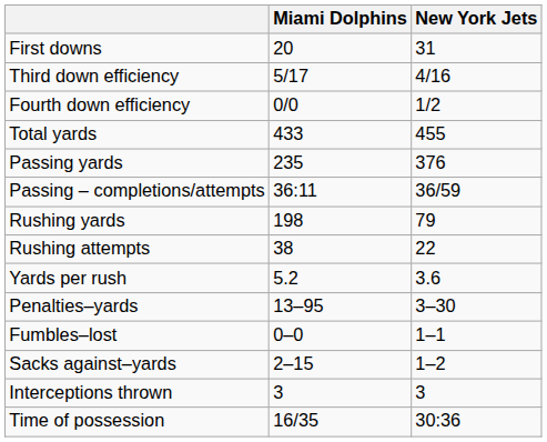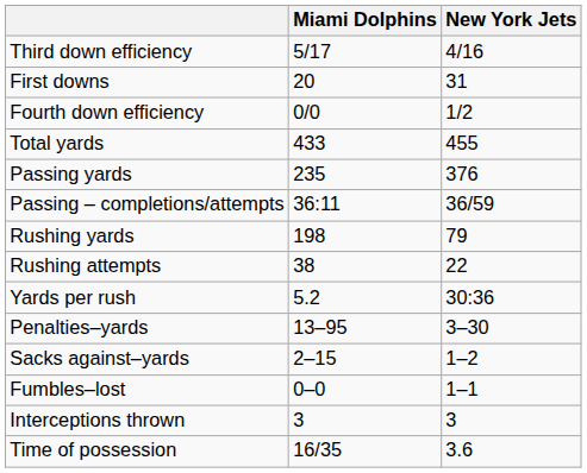 <table class="wikitable">
 <tr>
 <th></th>
 <th>Miami Dolphins</th>
 <th>New York Jets</th>
 </tr>
 <tr>
+<td>Third down efficiency</td>
+<td>5/17</td>
+<td>4/16</td>
+</tr>
+<tr>
 <td>First downs</td>
 <td>20</td>
 <td>31</td>
-</tr>
-<tr>
-<td>Third down efficiency</td>
-<td>5/17</td>
-<td>4/16</td>
 </tr>
 <tr>
 <td>Fourth down efficiency</td>
 <td>0/0</td>
 <td>1/2</td>
 </tr>
 <tr>
 <td>Total yards</td>
 <td>433</td>
 <td>455</td>
 </tr>
 <tr>
 <td>Passing yards</td>
 <td>235</td>
 <td>376</td>
 </tr>
 <tr>
 <td>Passing – completions/attempts</td>
 <td>36:11</td>
 <td>36/59</td>
 </tr>
 <tr>
 <td>Rushing yards</td>
 <td>198</td>
 <td>79</td>
 </tr>
 <tr>
 <td>Rushing attempts</td>
 <td>38</td>
 <td>22</td>
 </tr>
 <tr>
 <td>Yards per rush</td>
 <td>5.2</td>
-<td>3.6</td>
+<td>30:36</td>
 </tr>
 <tr>
 <td>Penalties–yards</td>
 <td>13–95</td>
 <td>3–30</td>
 </tr>
 <tr>
+<td>Sacks against–yards</td>
+<td>2–15</td>
+<td>1–2</td>
+</tr>
+<tr>
 <td>Fumbles–lost</td>
 <td>0–0</td>
 <td>1–1</td>
-</tr>
-<tr>
-<td>Sacks against–yards</td>
-<td>2–15</td>
-<td>1–2</td>
 </tr>
 <tr>
 <td>Interceptions thrown</td>
 <td>3</td>
 <td>3</td>
 </tr>
 <tr>
 <td>Time of possession</td>
 <td>16/35</td>
-<td>30:36</td>
+<td>3.6</td>
 </tr>
 </table>
